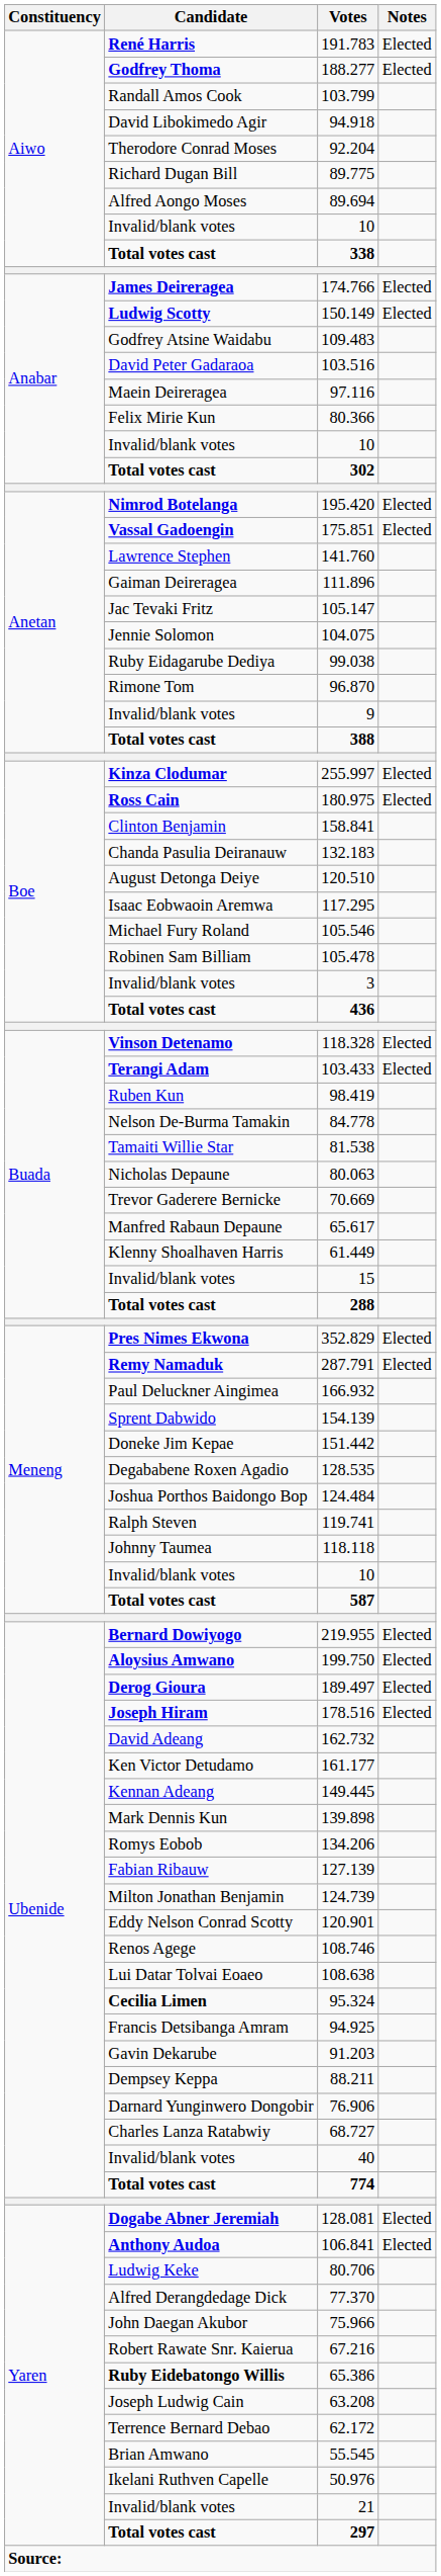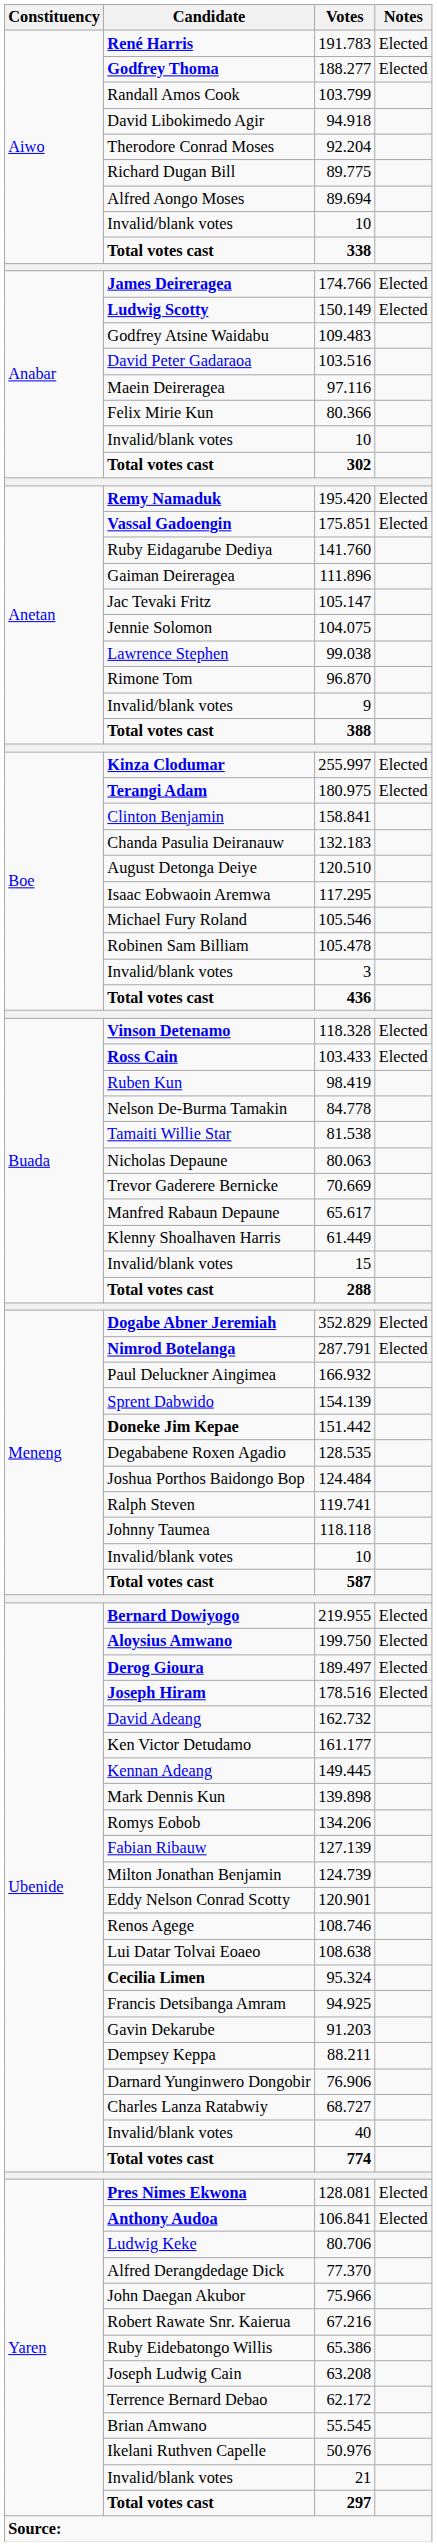 <table class=wikitable style=text-align:left>
 <tr>
 <th>Constituency</th>
 <th>Candidate</th>
 <th>Votes</th>
 <th>Notes</th>
 </tr>
 <tr>
 <td rowspan=9><a href='#'>Aiwo</a></td>
 <td><strong><a href='#'>René Harris</a></strong></td>
 <td align=right>191.783</td>
 <td>Elected</td>
 </tr>
 <tr>
 <td><strong><a href='#'>Godfrey Thoma</a></strong></td>
 <td align=right>188.277</td>
 <td>Elected</td>
 </tr>
 <tr>
 <td>Randall Amos Cook</td>
 <td align=right>103.799</td>
 <td></td>
 </tr>
 <tr>
 <td>David Libokimedo Agir</td>
 <td align=right>94.918</td>
 <td></td>
 </tr>
 <tr>
 <td>Therodore Conrad Moses</td>
 <td align=right>92.204</td>
 <td></td>
 </tr>
 <tr>
 <td>Richard Dugan Bill</td>
 <td align=right>89.775</td>
 <td></td>
 </tr>
 <tr>
 <td>Alfred Aongo Moses</td>
 <td align=right>89.694</td>
 <td></td>
 </tr>
 <tr>
 <td>Invalid/blank votes</td>
 <td align=right>10</td>
 <td></td>
 </tr>
 <tr>
 <td><strong>Total votes cast</strong></td>
 <td align=right><strong>338</strong></td>
 <td></td>
 </tr>
 <tr>
 <th colspan=4></th>
 </tr>
 <tr>
 <td rowspan=8><a href='#'>Anabar</a></td>
 <td><strong><a href='#'>James Deireragea</a></strong></td>
 <td align=right>174.766</td>
 <td>Elected</td>
 </tr>
 <tr>
 <td><strong><a href='#'>Ludwig Scotty</a></strong></td>
 <td align=right>150.149</td>
 <td>Elected</td>
 </tr>
 <tr>
 <td>Godfrey Atsine Waidabu</td>
 <td align=right>109.483</td>
 <td></td>
 </tr>
 <tr>
 <td><a href='#'>David Peter Gadaraoa</a></td>
 <td align=right>103.516</td>
 <td></td>
 </tr>
 <tr>
 <td>Maein Deireragea</td>
 <td align=right>97.116</td>
 <td></td>
 </tr>
 <tr>
 <td>Felix Mirie Kun</td>
 <td align=right>80.366</td>
 <td></td>
 </tr>
 <tr>
 <td>Invalid/blank votes</td>
 <td align=right>10</td>
 <td></td>
 </tr>
 <tr>
 <td><strong>Total votes cast</strong></td>
 <td align=right><strong>302</strong></td>
 <td></td>
 </tr>
 <tr>
 <th colspan=4></th>
 </tr>
 <tr>
 <td rowspan=10><a href='#'>Anetan</a></td>
-<td><strong><a href='#'>Nimrod Botelanga</a></strong></td>
+<td><strong><a href='#'>Remy Namaduk</a></strong></td>
 <td align=right>195.420</td>
 <td>Elected</td>
 </tr>
 <tr>
 <td><strong><a href='#'>Vassal Gadoengin</a></strong></td>
 <td align=right>175.851</td>
 <td>Elected</td>
 </tr>
 <tr>
-<td><a href='#'>Lawrence Stephen</a></td>
+<td>Ruby Eidagarube Dediya</td>
 <td align=right>141.760</td>
 <td></td>
 </tr>
 <tr>
 <td>Gaiman Deireragea</td>
 <td align=right>111.896</td>
 <td></td>
 </tr>
 <tr>
 <td>Jac Tevaki Fritz</td>
 <td align=right>105.147</td>
 <td></td>
 </tr>
 <tr>
 <td>Jennie Solomon</td>
 <td align=right>104.075</td>
 <td></td>
 </tr>
 <tr>
-<td>Ruby Eidagarube Dediya</td>
+<td><a href='#'>Lawrence Stephen</a></td>
 <td align=right>99.038</td>
 <td></td>
 </tr>
 <tr>
 <td>Rimone Tom</td>
 <td align=right>96.870</td>
 <td></td>
 </tr>
 <tr>
 <td>Invalid/blank votes</td>
 <td align=right>9</td>
 <td></td>
 </tr>
 <tr>
 <td><strong>Total votes cast</strong></td>
 <td align=right><strong>388</strong></td>
 <td></td>
 </tr>
 <tr>
 <th colspan=4></th>
 </tr>
 <tr>
 <td rowspan=10><a href='#'>Boe</a></td>
 <td><strong><a href='#'>Kinza Clodumar</a></strong></td>
 <td align=right>255.997</td>
 <td>Elected</td>
 </tr>
 <tr>
-<td><strong><a href='#'>Ross Cain</a></strong></td>
+<td><strong><a href='#'>Terangi Adam</a></strong></td>
 <td align=right>180.975</td>
 <td>Elected</td>
 </tr>
 <tr>
 <td><a href='#'>Clinton Benjamin</a></td>
 <td align=right>158.841</td>
 <td></td>
 </tr>
 <tr>
 <td>Chanda Pasulia Deiranauw</td>
 <td align=right>132.183</td>
 <td></td>
 </tr>
 <tr>
 <td>August Detonga Deiye</td>
 <td align=right>120.510</td>
 <td></td>
 </tr>
 <tr>
 <td>Isaac Eobwaoin Aremwa</td>
 <td align=right>117.295</td>
 <td></td>
 </tr>
 <tr>
 <td>Michael Fury Roland</td>
 <td align=right>105.546</td>
 <td></td>
 </tr>
 <tr>
 <td>Robinen Sam Billiam</td>
 <td align=right>105.478</td>
 <td></td>
 </tr>
 <tr>
 <td>Invalid/blank votes</td>
 <td align=right>3</td>
 <td></td>
 </tr>
 <tr>
 <td><strong>Total votes cast</strong></td>
 <td align=right><strong>436</strong></td>
 <td></td>
 </tr>
 <tr>
 <th colspan=4></th>
 </tr>
 <tr>
 <td rowspan=11><a href='#'>Buada</a></td>
 <td><strong><a href='#'>Vinson Detenamo</a></strong></td>
 <td align=right>118.328</td>
 <td>Elected</td>
 </tr>
 <tr>
-<td><strong><a href='#'>Terangi Adam</a></strong></td>
+<td><strong><a href='#'>Ross Cain</a></strong></td>
 <td align=right>103.433</td>
 <td>Elected</td>
 </tr>
 <tr>
 <td><a href='#'>Ruben Kun</a></td>
 <td align=right>98.419</td>
 <td></td>
 </tr>
 <tr>
 <td>Nelson De-Burma Tamakin</td>
 <td align=right>84.778</td>
 <td></td>
 </tr>
 <tr>
 <td><a href='#'>Tamaiti Willie Star</a></td>
 <td align=right>81.538</td>
 <td></td>
 </tr>
 <tr>
 <td>Nicholas Depaune</td>
 <td align=right>80.063</td>
 <td></td>
 </tr>
 <tr>
 <td>Trevor Gaderere Bernicke</td>
 <td align=right>70.669</td>
 <td></td>
 </tr>
 <tr>
 <td>Manfred Rabaun Depaune</td>
 <td align=right>65.617</td>
 <td></td>
 </tr>
 <tr>
 <td>Klenny Shoalhaven Harris</td>
 <td align=right>61.449</td>
 <td></td>
 </tr>
 <tr>
 <td>Invalid/blank votes</td>
 <td align=right>15</td>
 <td></td>
 </tr>
 <tr>
 <td><strong>Total votes cast</strong></td>
 <td align=right><strong>288</strong></td>
 <td></td>
 </tr>
 <tr>
 <th colspan=4></th>
 </tr>
 <tr>
 <td rowspan=11><a href='#'>Meneng</a></td>
-<td><strong><a href='#'>Pres Nimes Ekwona</a></strong></td>
+<td><strong><a href='#'>Dogabe Abner Jeremiah</a></strong></td>
 <td align=right>352.829</td>
 <td>Elected</td>
 </tr>
 <tr>
-<td><strong><a href='#'>Remy Namaduk</a></strong></td>
+<td><strong><a href='#'>Nimrod Botelanga</a></strong></td>
 <td align=right>287.791</td>
 <td>Elected</td>
 </tr>
 <tr>
 <td>Paul Deluckner Aingimea</td>
 <td align=right>166.932</td>
 <td></td>
 </tr>
 <tr>
 <td><a href='#'>Sprent Dabwido</a></td>
 <td align=right>154.139</td>
 <td></td>
 </tr>
 <tr>
-<td>Doneke Jim Kepae</td>
+<td><strong>Doneke Jim Kepae</strong></td>
 <td align=right>151.442</td>
 <td></td>
 </tr>
 <tr>
 <td>Degababene Roxen Agadio</td>
 <td align=right>128.535</td>
 <td></td>
 </tr>
 <tr>
 <td>Joshua Porthos Baidongo Bop</td>
 <td align=right>124.484</td>
 <td></td>
 </tr>
 <tr>
 <td>Ralph Steven</td>
 <td align=right>119.741</td>
 <td></td>
 </tr>
 <tr>
 <td>Johnny Taumea</td>
 <td align=right>118.118</td>
 <td></td>
 </tr>
 <tr>
 <td>Invalid/blank votes</td>
 <td align=right>10</td>
 <td></td>
 </tr>
 <tr>
 <td><strong>Total votes cast</strong></td>
 <td align=right><strong>587</strong></td>
 <td></td>
 </tr>
 <tr>
 <th colspan=4></th>
 </tr>
 <tr>
 <td rowspan=22><a href='#'>Ubenide</a></td>
 <td><strong><a href='#'>Bernard Dowiyogo</a></strong></td>
 <td align=right>219.955</td>
 <td>Elected</td>
 </tr>
 <tr>
 <td><strong><a href='#'>Aloysius Amwano</a></strong></td>
 <td align=right>199.750</td>
 <td>Elected</td>
 </tr>
 <tr>
 <td><strong><a href='#'>Derog Gioura</a></strong></td>
 <td align=right>189.497</td>
 <td>Elected</td>
 </tr>
 <tr>
 <td><strong><a href='#'>Joseph Hiram</a></strong></td>
 <td align=right>178.516</td>
 <td>Elected</td>
 </tr>
 <tr>
 <td><a href='#'>David Adeang</a></td>
 <td align=right>162.732</td>
 <td></td>
 </tr>
 <tr>
 <td>Ken Victor Detudamo</td>
 <td align=right>161.177</td>
 <td></td>
 </tr>
 <tr>
 <td><a href='#'>Kennan Adeang</a></td>
 <td align=right>149.445</td>
 <td></td>
 </tr>
 <tr>
 <td>Mark Dennis Kun</td>
 <td align=right>139.898</td>
 <td></td>
 </tr>
 <tr>
 <td>Romys Eobob</td>
 <td align=right>134.206</td>
 <td></td>
 </tr>
 <tr>
 <td><a href='#'>Fabian Ribauw</a></td>
 <td align=right>127.139</td>
 <td></td>
 </tr>
 <tr>
 <td>Milton Jonathan Benjamin</td>
 <td align=right>124.739</td>
 <td></td>
 </tr>
 <tr>
 <td>Eddy Nelson Conrad Scotty</td>
 <td align=right>120.901</td>
 <td></td>
 </tr>
 <tr>
 <td>Renos Agege</td>
 <td align=right>108.746</td>
 <td></td>
 </tr>
 <tr>
 <td>Lui Datar Tolvai Eoaeo</td>
 <td align=right>108.638</td>
 <td></td>
 </tr>
 <tr>
 <td><strong>Cecilia Limen</strong></td>
 <td align=right>95.324</td>
 <td></td>
 </tr>
 <tr>
 <td>Francis Detsibanga Amram</td>
 <td align=right>94.925</td>
 <td></td>
 </tr>
 <tr>
 <td>Gavin Dekarube</td>
 <td align=right>91.203</td>
 <td></td>
 </tr>
 <tr>
 <td>Dempsey Keppa</td>
 <td align=right>88.211</td>
 <td></td>
 </tr>
 <tr>
 <td>Darnard Yunginwero Dongobir</td>
 <td align=right>76.906</td>
 <td></td>
 </tr>
 <tr>
 <td>Charles Lanza Ratabwiy</td>
 <td align=right>68.727</td>
 <td></td>
 </tr>
 <tr>
 <td>Invalid/blank votes</td>
 <td align=right>40</td>
 <td></td>
 </tr>
 <tr>
 <td><strong>Total votes cast</strong></td>
 <td align=right><strong>774</strong></td>
 <td></td>
 </tr>
 <tr>
 <th colspan=4></th>
 </tr>
 <tr>
 <td rowspan=13><a href='#'>Yaren</a></td>
-<td><strong><a href='#'>Dogabe Abner Jeremiah</a></strong></td>
+<td><strong><a href='#'>Pres Nimes Ekwona</a></strong></td>
 <td align=right>128.081</td>
 <td>Elected</td>
 </tr>
 <tr>
 <td><strong><a href='#'>Anthony Audoa</a></strong></td>
 <td align=right>106.841</td>
 <td>Elected</td>
 </tr>
 <tr>
 <td><a href='#'>Ludwig Keke</a></td>
 <td align=right>80.706</td>
 <td></td>
 </tr>
 <tr>
 <td>Alfred Derangdedage Dick</td>
 <td align=right>77.370</td>
 <td></td>
 </tr>
 <tr>
 <td>John Daegan Akubor</td>
 <td align=right>75.966</td>
 <td></td>
 </tr>
 <tr>
 <td>Robert Rawate Snr. Kaierua</td>
 <td align=right>67.216</td>
 <td></td>
 </tr>
 <tr>
-<td><strong>Ruby Eidebatongo Willis</strong></td>
+<td>Ruby Eidebatongo Willis</td>
 <td align=right>65.386</td>
 <td></td>
 </tr>
 <tr>
 <td>Joseph Ludwig Cain</td>
 <td align=right>63.208</td>
 <td></td>
 </tr>
 <tr>
 <td>Terrence Bernard Debao</td>
 <td align=right>62.172</td>
 <td></td>
 </tr>
 <tr>
 <td>Brian Amwano</td>
 <td align=right>55.545</td>
 <td></td>
 </tr>
 <tr>
 <td>Ikelani Ruthven Capelle</td>
 <td align=right>50.976</td>
 <td></td>
 </tr>
 <tr>
 <td>Invalid/blank votes</td>
 <td align=right>21</td>
 <td></td>
 </tr>
 <tr>
 <td><strong>Total votes cast</strong></td>
 <td align=right><strong>297</strong></td>
 <td></td>
 </tr>
 <tr>
 <td align=left colspan=4><strong>Source:</strong> </td>
 </tr>
 </table>
